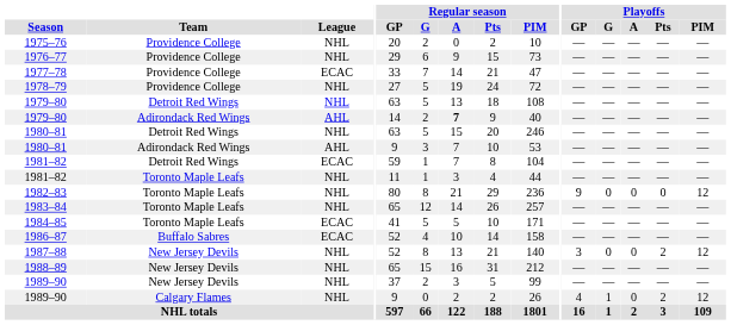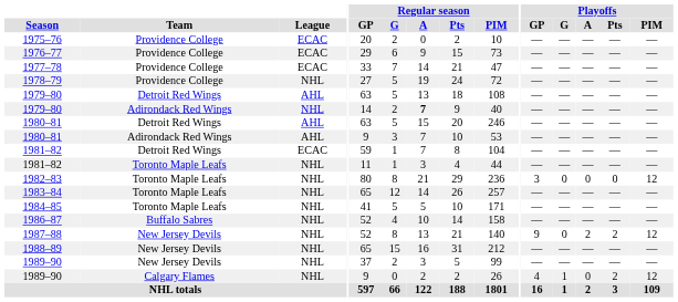 <table border="0" cellpadding="1" cellspacing="0" style="text-align:center; width:60em">
 <tr bgcolor="#e0e0e0">
 <th colspan="3" bgcolor="#ffffff"></th>
 <th rowspan="100" bgcolor="#ffffff"></th>
 <th colspan="5"><a href='#'>Regular season</a></th>
 <th rowspan="100" bgcolor="#ffffff"></th>
 <th colspan="5"><a href='#'>Playoffs</a></th>
 </tr>
 <tr bgcolor="#e0e0e0">
 <th><a href='#'>Season</a></th>
 <th>Team</th>
 <th>League</th>
 <th>GP</th>
 <th><a href='#'>G</a></th>
 <th><a href='#'>A</a></th>
 <th><a href='#'>Pts</a></th>
 <th><a href='#'>PIM</a></th>
 <th>GP</th>
 <th>G</th>
 <th>A</th>
 <th>Pts</th>
 <th>PIM</th>
 </tr>
 <tr>
 <td><a href='#'>1975–76</a></td>
 <td><a href='#'>Providence College</a></td>
-<td>NHL</td>
+<td><a href='#'>ECAC</a></td>
 <td>20</td>
 <td>2</td>
 <td>0</td>
 <td>2</td>
 <td>10</td>
 <td>—</td>
 <td>—</td>
 <td>—</td>
 <td>—</td>
 <td>—</td>
 </tr>
 <tr bgcolor="#f0f0f0">
 <td><a href='#'>1976–77</a></td>
 <td>Providence College</td>
-<td>NHL</td>
+<td>ECAC</td>
 <td>29</td>
 <td>6</td>
 <td>9</td>
 <td>15</td>
 <td>73</td>
 <td>—</td>
 <td>—</td>
 <td>—</td>
 <td>—</td>
 <td>—</td>
 </tr>
 <tr>
 <td><a href='#'>1977–78</a></td>
 <td>Providence College</td>
 <td>ECAC</td>
 <td>33</td>
 <td>7</td>
 <td>14</td>
 <td>21</td>
 <td>47</td>
 <td>—</td>
 <td>—</td>
 <td>—</td>
 <td>—</td>
 <td>—</td>
 </tr>
 <tr bgcolor="#f0f0f0">
 <td><a href='#'>1978–79</a></td>
 <td>Providence College</td>
 <td>NHL</td>
 <td>27</td>
 <td>5</td>
 <td>19</td>
 <td>24</td>
 <td>72</td>
 <td>—</td>
 <td>—</td>
 <td>—</td>
 <td>—</td>
 <td>—</td>
 </tr>
 <tr>
 <td><a href='#'>1979–80</a></td>
 <td><a href='#'>Detroit Red Wings</a></td>
-<td><a href='#'>NHL</a></td>
+<td><a href='#'>AHL</a></td>
 <td>63</td>
 <td>5</td>
 <td>13</td>
 <td>18</td>
 <td>108</td>
 <td>—</td>
 <td>—</td>
 <td>—</td>
 <td>—</td>
 <td>—</td>
 </tr>
 <tr bgcolor="#f0f0f0">
 <td><a href='#'>1979–80</a></td>
 <td><a href='#'>Adirondack Red Wings</a></td>
-<td><a href='#'>AHL</a></td>
+<td><a href='#'>NHL</a></td>
 <td>14</td>
 <td>2</td>
 <td><strong>7</strong></td>
 <td>9</td>
 <td>40</td>
 <td>—</td>
 <td>—</td>
 <td>—</td>
 <td>—</td>
 <td>—</td>
 </tr>
 <tr>
 <td><a href='#'>1980–81</a></td>
 <td>Detroit Red Wings</td>
-<td>NHL</td>
+<td><a href='#'>AHL</a></td>
 <td>63</td>
 <td>5</td>
 <td>15</td>
 <td>20</td>
 <td>246</td>
 <td>—</td>
 <td>—</td>
 <td>—</td>
 <td>—</td>
 <td>—</td>
 </tr>
 <tr bgcolor="#f0f0f0">
 <td><a href='#'>1980–81</a></td>
 <td>Adirondack Red Wings</td>
 <td>AHL</td>
 <td>9</td>
 <td>3</td>
 <td>7</td>
 <td>10</td>
 <td>53</td>
 <td>—</td>
 <td>—</td>
 <td>—</td>
 <td>—</td>
 <td>—</td>
 </tr>
 <tr>
 <td><a href='#'>1981–82</a></td>
 <td>Detroit Red Wings</td>
 <td>ECAC</td>
 <td>59</td>
 <td>1</td>
 <td>7</td>
 <td>8</td>
 <td>104</td>
 <td>—</td>
 <td>—</td>
 <td>—</td>
 <td>—</td>
 <td>—</td>
 </tr>
 <tr bgcolor="#f0f0f0">
 <td>1981–82</td>
 <td><a href='#'>Toronto Maple Leafs</a></td>
 <td>NHL</td>
 <td>11</td>
 <td>1</td>
 <td>3</td>
 <td>4</td>
 <td>44</td>
 <td>—</td>
 <td>—</td>
 <td>—</td>
 <td>—</td>
 <td>—</td>
 </tr>
 <tr>
 <td><a href='#'>1982–83</a></td>
 <td>Toronto Maple Leafs</td>
 <td>NHL</td>
 <td>80</td>
 <td>8</td>
 <td>21</td>
 <td>29</td>
 <td>236</td>
-<td>9</td>
+<td>3</td>
 <td>0</td>
 <td>0</td>
 <td>0</td>
 <td>12</td>
 </tr>
 <tr bgcolor="#f0f0f0">
 <td><a href='#'>1983–84</a></td>
 <td>Toronto Maple Leafs</td>
 <td>NHL</td>
 <td>65</td>
 <td>12</td>
 <td>14</td>
 <td>26</td>
 <td>257</td>
 <td>—</td>
 <td>—</td>
 <td>—</td>
 <td>—</td>
 <td>—</td>
 </tr>
 <tr>
 <td><a href='#'>1984–85</a></td>
 <td>Toronto Maple Leafs</td>
-<td>ECAC</td>
+<td>NHL</td>
 <td>41</td>
 <td>5</td>
 <td>5</td>
 <td>10</td>
 <td>171</td>
 <td>—</td>
 <td>—</td>
 <td>—</td>
 <td>—</td>
 <td>—</td>
 </tr>
 <tr bgcolor="#f0f0f0">
 <td><a href='#'>1986–87</a></td>
 <td><a href='#'>Buffalo Sabres</a></td>
-<td>ECAC</td>
+<td>NHL</td>
 <td>52</td>
 <td>4</td>
 <td>10</td>
 <td>14</td>
 <td>158</td>
 <td>—</td>
 <td>—</td>
 <td>—</td>
 <td>—</td>
 <td>—</td>
 </tr>
 <tr>
 <td><a href='#'>1987–88</a></td>
 <td><a href='#'>New Jersey Devils</a></td>
 <td>NHL</td>
 <td>52</td>
 <td>8</td>
 <td>13</td>
 <td>21</td>
 <td>140</td>
-<td>3</td>
+<td>9</td>
 <td>0</td>
-<td>0</td>
+<td>2</td>
 <td>2</td>
 <td>12</td>
 </tr>
 <tr bgcolor="#f0f0f0">
 <td><a href='#'>1988–89</a></td>
 <td>New Jersey Devils</td>
 <td>NHL</td>
 <td>65</td>
 <td>15</td>
 <td>16</td>
 <td>31</td>
 <td>212</td>
 <td>—</td>
 <td>—</td>
 <td>—</td>
 <td>—</td>
 <td>—</td>
 </tr>
 <tr>
 <td><a href='#'>1989–90</a></td>
 <td>New Jersey Devils</td>
 <td>NHL</td>
 <td>37</td>
 <td>2</td>
 <td>3</td>
 <td>5</td>
 <td>99</td>
 <td>—</td>
 <td>—</td>
 <td>—</td>
 <td>—</td>
 <td>—</td>
 </tr>
 <tr bgcolor="#f0f0f0">
 <td>1989–90</td>
 <td><a href='#'>Calgary Flames</a></td>
 <td>NHL</td>
 <td>9</td>
 <td>0</td>
 <td>2</td>
 <td>2</td>
 <td>26</td>
 <td>4</td>
 <td>1</td>
 <td>0</td>
 <td>2</td>
 <td>12</td>
 </tr>
 <tr bgcolor="#e0e0e0">
 <th colspan="3">NHL totals</th>
 <th>597</th>
 <th>66</th>
 <th>122</th>
 <th>188</th>
 <th>1801</th>
 <th>16</th>
 <th>1</th>
 <th>2</th>
 <th>3</th>
 <th>109</th>
 </tr>
 </table>
